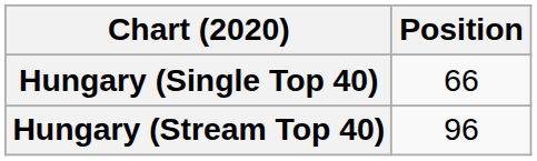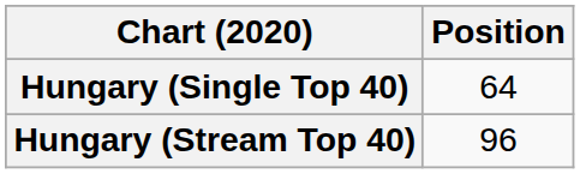 <table class="wikitable sortable plainrowheaders" style="text-align:center">
 <tr>
 <th scope="col">Chart (2020)</th>
 <th scope="col">Position</th>
 </tr>
 <tr>
 <th scope="row">Hungary (Single Top 40)</th>
-<td>66</td>
+<td>64</td>
 </tr>
 <tr>
 <th scope="row">Hungary (Stream Top 40)</th>
 <td>96</td>
 </tr>
 </table>
